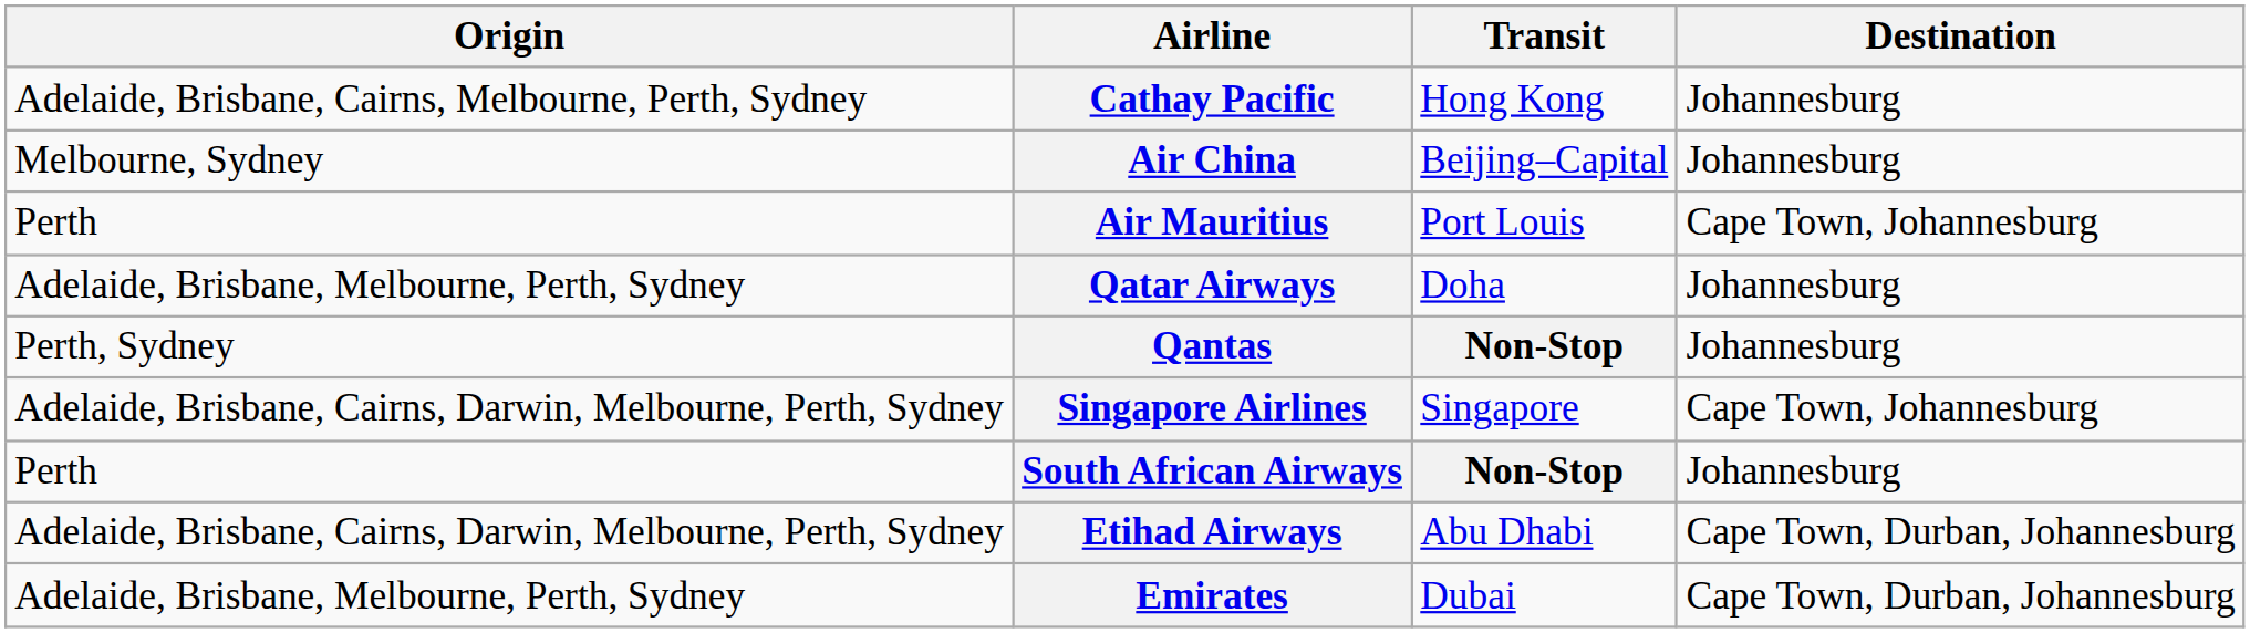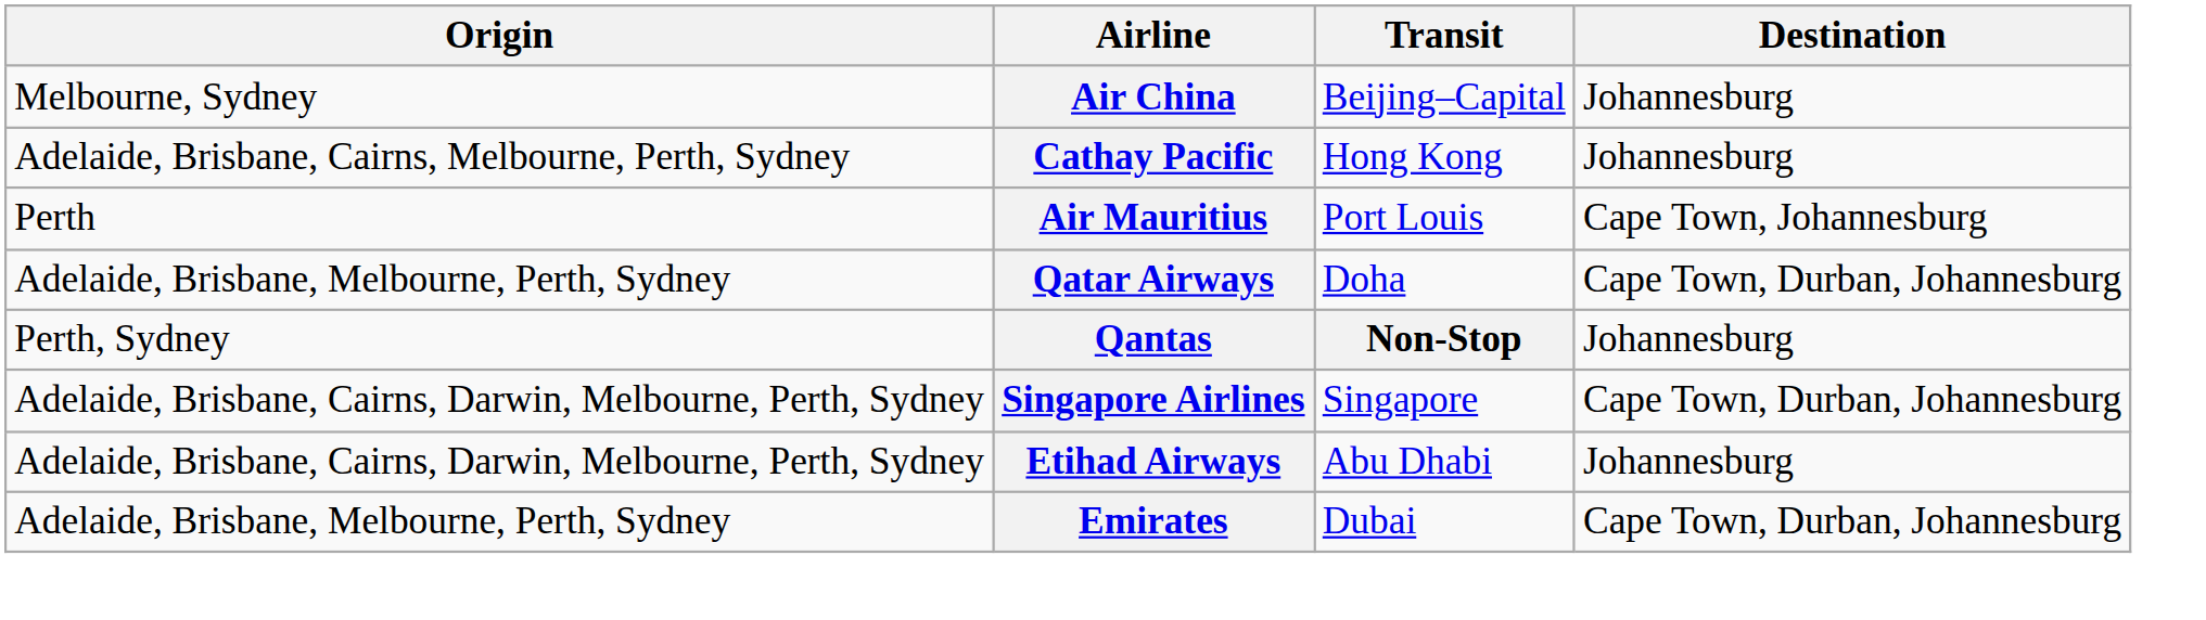 <table class="wikitable sortable col1right">
 <tr>
 <th> Origin</th>
 <th>Airline</th>
 <th>Transit</th>
 <th> Destination</th>
 </tr>
 <tr>
+<td>Melbourne, Sydney</td>
+<th><a href='#'>Air China</a></th>
+<td> <a href='#'>Beijing–Capital</a></td>
+<td>Johannesburg</td>
+</tr>
+<tr>
 <td>Adelaide, Brisbane, Cairns, Melbourne, Perth, Sydney</td>
 <th><a href='#'>Cathay Pacific</a></th>
 <td> <a href='#'>Hong Kong</a></td>
-<td>Johannesburg</td>
-</tr>
-<tr>
-<td>Melbourne, Sydney</td>
-<th><a href='#'>Air China</a></th>
-<td> <a href='#'>Beijing–Capital</a></td>
 <td>Johannesburg</td>
 </tr>
 <tr>
 <td>Perth</td>
 <th><a href='#'>Air Mauritius</a></th>
 <td> <a href='#'>Port Louis</a></td>
 <td>Cape Town, Johannesburg</td>
 </tr>
 <tr>
 <td>Adelaide, Brisbane, Melbourne, Perth, Sydney</td>
 <th><a href='#'>Qatar Airways</a></th>
 <td> <a href='#'>Doha</a></td>
-<td>Johannesburg</td>
+<td>Cape Town, Durban, Johannesburg</td>
 </tr>
 <tr>
 <td>Perth, Sydney</td>
 <th><a href='#'>Qantas</a></th>
 <th>Non-Stop</th>
 <td>Johannesburg</td>
 </tr>
 <tr>
 <td>Adelaide, Brisbane, Cairns, Darwin, Melbourne, Perth, Sydney</td>
 <th><a href='#'>Singapore Airlines</a></th>
 <td> <a href='#'>Singapore</a></td>
-<td>Cape Town, Johannesburg</td>
-</tr>
-<tr>
-<td>Perth</td>
-<th><a href='#'>South African Airways</a></th>
-<th>Non-Stop</th>
-<td>Johannesburg</td>
+<td>Cape Town, Durban, Johannesburg</td>
 </tr>
 <tr>
 <td>Adelaide, Brisbane, Cairns, Darwin, Melbourne, Perth, Sydney</td>
 <th><a href='#'>Etihad Airways</a></th>
 <td> <a href='#'>Abu Dhabi</a></td>
-<td>Cape Town, Durban, Johannesburg</td>
+<td>Johannesburg</td>
 </tr>
 <tr>
 <td>Adelaide, Brisbane, Melbourne, Perth, Sydney</td>
 <th><a href='#'>Emirates</a></th>
 <td> <a href='#'>Dubai</a></td>
 <td>Cape Town, Durban, Johannesburg</td>
 </tr>
 </table>
